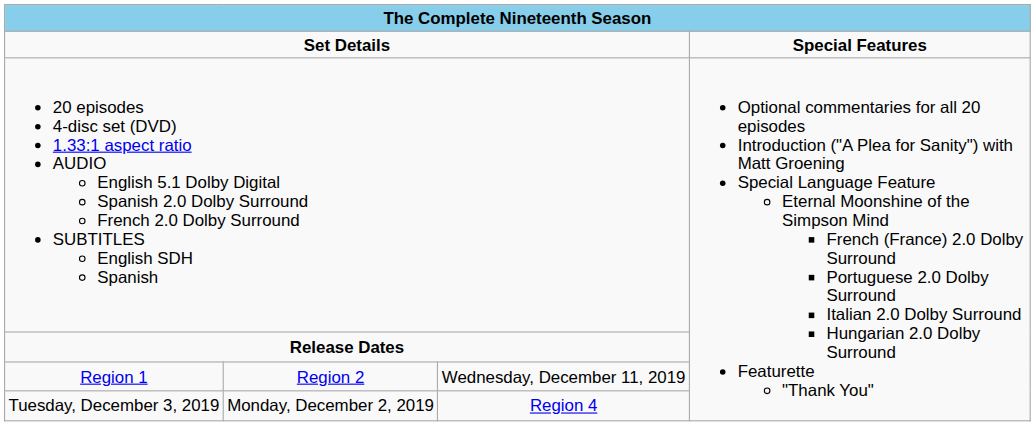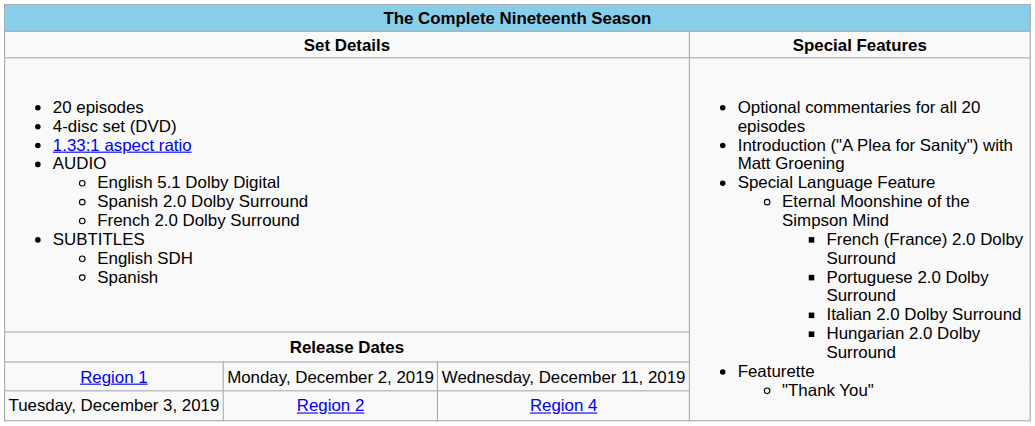 <table class="wikitable" style="font-size: 95%;">
 <tr>
 <th colspan="5" style="background:#87CEEB;color:black;">The Complete Nineteenth Season</th>
 </tr>
 <tr style="vertical-align:top; text-align:center;">
 <td style="width:400px;" colspan="3"><strong>Set Details</strong></td>
 <td style="width:300px; "><strong>Special Features</strong></td>
 </tr>
 <tr valign="top">
 <td colspan="3"  style="text-align:left; width:400px;"><br><ul><li>20 episodes</li><li>4-disc set (DVD)</li><li><a href='#'>1.33:1 aspect ratio</a></li><li>AUDIO<ul><li>English 5.1 Dolby Digital</li><li>Spanish 2.0 Dolby Surround</li><li>French 2.0 Dolby Surround</li></ul></li><li>SUBTITLES<ul><li>English SDH</li><li>Spanish</li></ul></li></ul></td>
 <td rowspan="4"  style="text-align:left; width:300px;"><br><ul><li>Optional commentaries for all 20 episodes</li><li>Introduction ("A Plea for Sanity") with Matt Groening</li><li>Special Language Feature<ul><li>Eternal Moonshine of the Simpson Mind<ul><li>French (France) 2.0 Dolby Surround</li><li>Portuguese 2.0 Dolby Surround</li><li>Italian 2.0 Dolby Surround</li><li>Hungarian 2.0 Dolby Surround</li></ul></li></ul></li><li>Featurette<ul><li>"Thank You"</li></ul></li></ul></td>
 </tr>
 <tr>
 <td colspan="3" style="text-align:center;"><strong>Release Dates</strong></td>
 </tr>
 <tr>
 <td style="text-align:center;"><a href='#'>Region 1</a></td>
-<td style="text-align:center;"><a href='#'>Region 2</a></td>
+<td>Monday, December 2, 2019</td>
 <td>Wednesday, December 11, 2019</td>
 </tr>
 <tr style="text-align:center;">
 <td>Tuesday, December 3, 2019</td>
-<td>Monday, December 2, 2019</td>
+<td style="text-align:center;"><a href='#'>Region 2</a></td>
 <td style="text-align:center;"><a href='#'>Region 4</a></td>
 </tr>
 </table>
